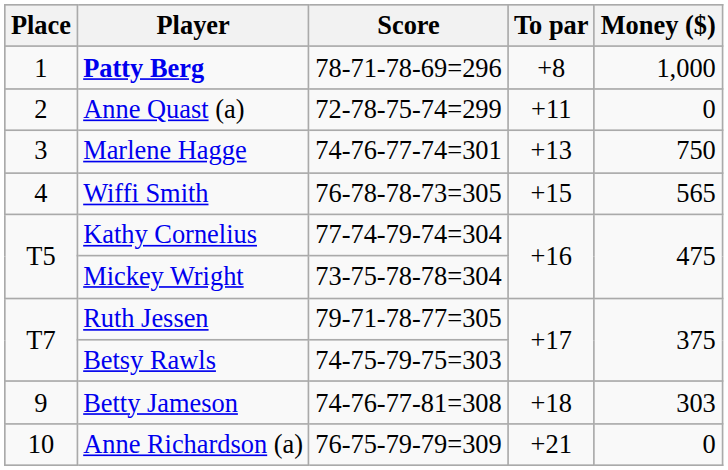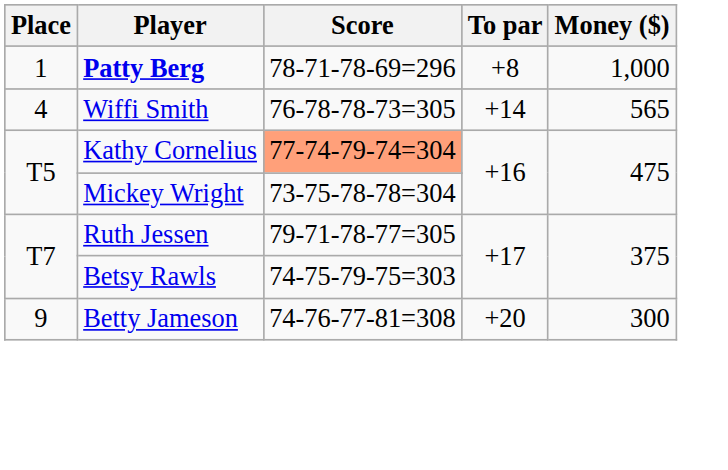 <table class="wikitable">
 <tr>
 <th>Place</th>
 <th>Player</th>
 <th>Score</th>
 <th>To par</th>
 <th>Money ($)</th>
 </tr>
 <tr>
 <td align=center>1</td>
 <td> <strong><a href='#'>Patty Berg</a></strong></td>
 <td>78-71-78-69=296</td>
 <td align=center>+8</td>
 <td align=right>1,000</td>
 </tr>
 <tr>
-<td align=center>2</td>
-<td> <a href='#'>Anne Quast</a> (a)</td>
-<td>72-78-75-74=299</td>
-<td align=center>+11</td>
-<td align=right>0</td>
-</tr>
-<tr>
-<td align=center>3</td>
-<td> <a href='#'>Marlene Hagge</a></td>
-<td>74-76-77-74=301</td>
-<td align=center>+13</td>
-<td align=right>750</td>
-</tr>
-<tr>
 <td align=center>4</td>
 <td> <a href='#'>Wiffi Smith</a></td>
 <td>76-78-78-73=305</td>
-<td align=center>+15</td>
+<td align=center>+14</td>
 <td align=right>565</td>
 </tr>
 <tr>
 <td align=center rowspan=2>T5</td>
 <td> <a href='#'>Kathy Cornelius</a></td>
-<td>77-74-79-74=304</td>
+<td style="background: lightsalmon;">77-74-79-74=304</td>
 <td align=center rowspan=2>+16</td>
 <td align=right rowspan=2>475</td>
 </tr>
 <tr>
 <td> <a href='#'>Mickey Wright</a></td>
 <td>73-75-78-78=304</td>
 </tr>
 <tr>
 <td align=center rowspan=2>T7</td>
 <td> <a href='#'>Ruth Jessen</a></td>
 <td>79-71-78-77=305</td>
 <td align=center rowspan=2>+17</td>
 <td align=right rowspan=2>375</td>
 </tr>
 <tr>
 <td> <a href='#'>Betsy Rawls</a></td>
 <td>74-75-79-75=303</td>
 </tr>
 <tr>
 <td align=center>9</td>
 <td> <a href='#'>Betty Jameson</a></td>
 <td>74-76-77-81=308</td>
-<td align=center>+18</td>
-<td align=right>303</td>
-</tr>
-<tr>
-<td align=center>10</td>
-<td> <a href='#'>Anne Richardson</a> (a)</td>
-<td>76-75-79-79=309</td>
-<td align=center>+21</td>
-<td align=right>0</td>
+<td align=center>+20</td>
+<td align=right>300</td>
 </tr>
 </table>
